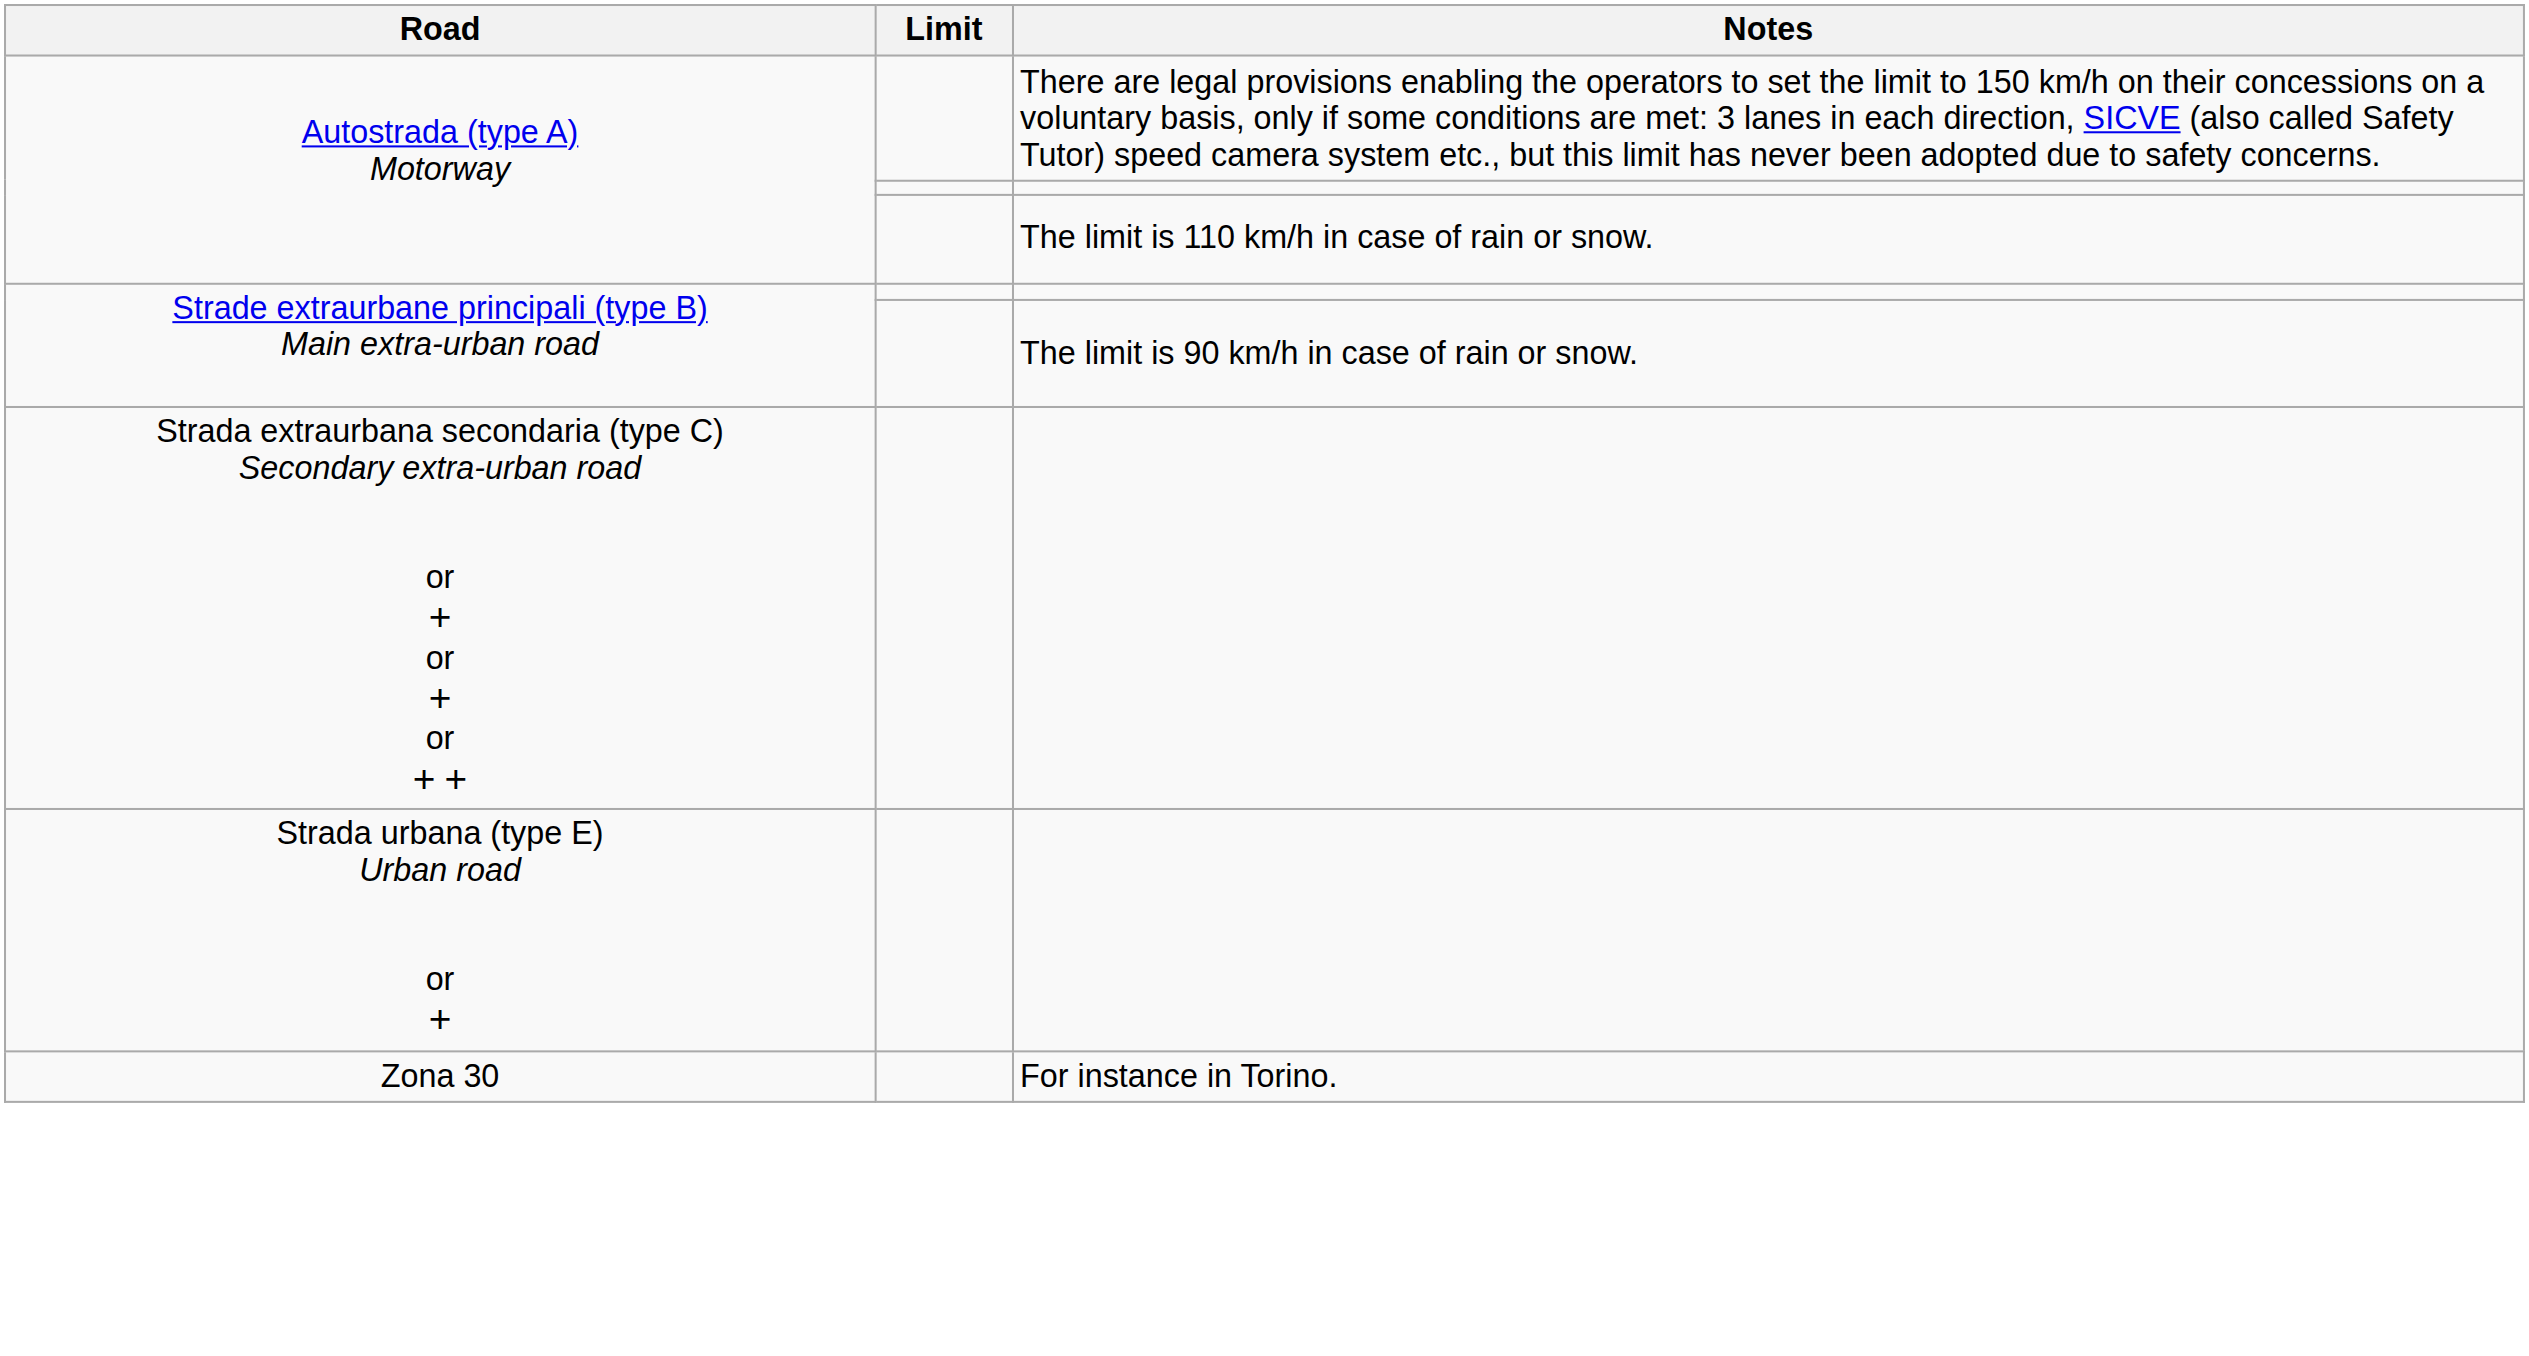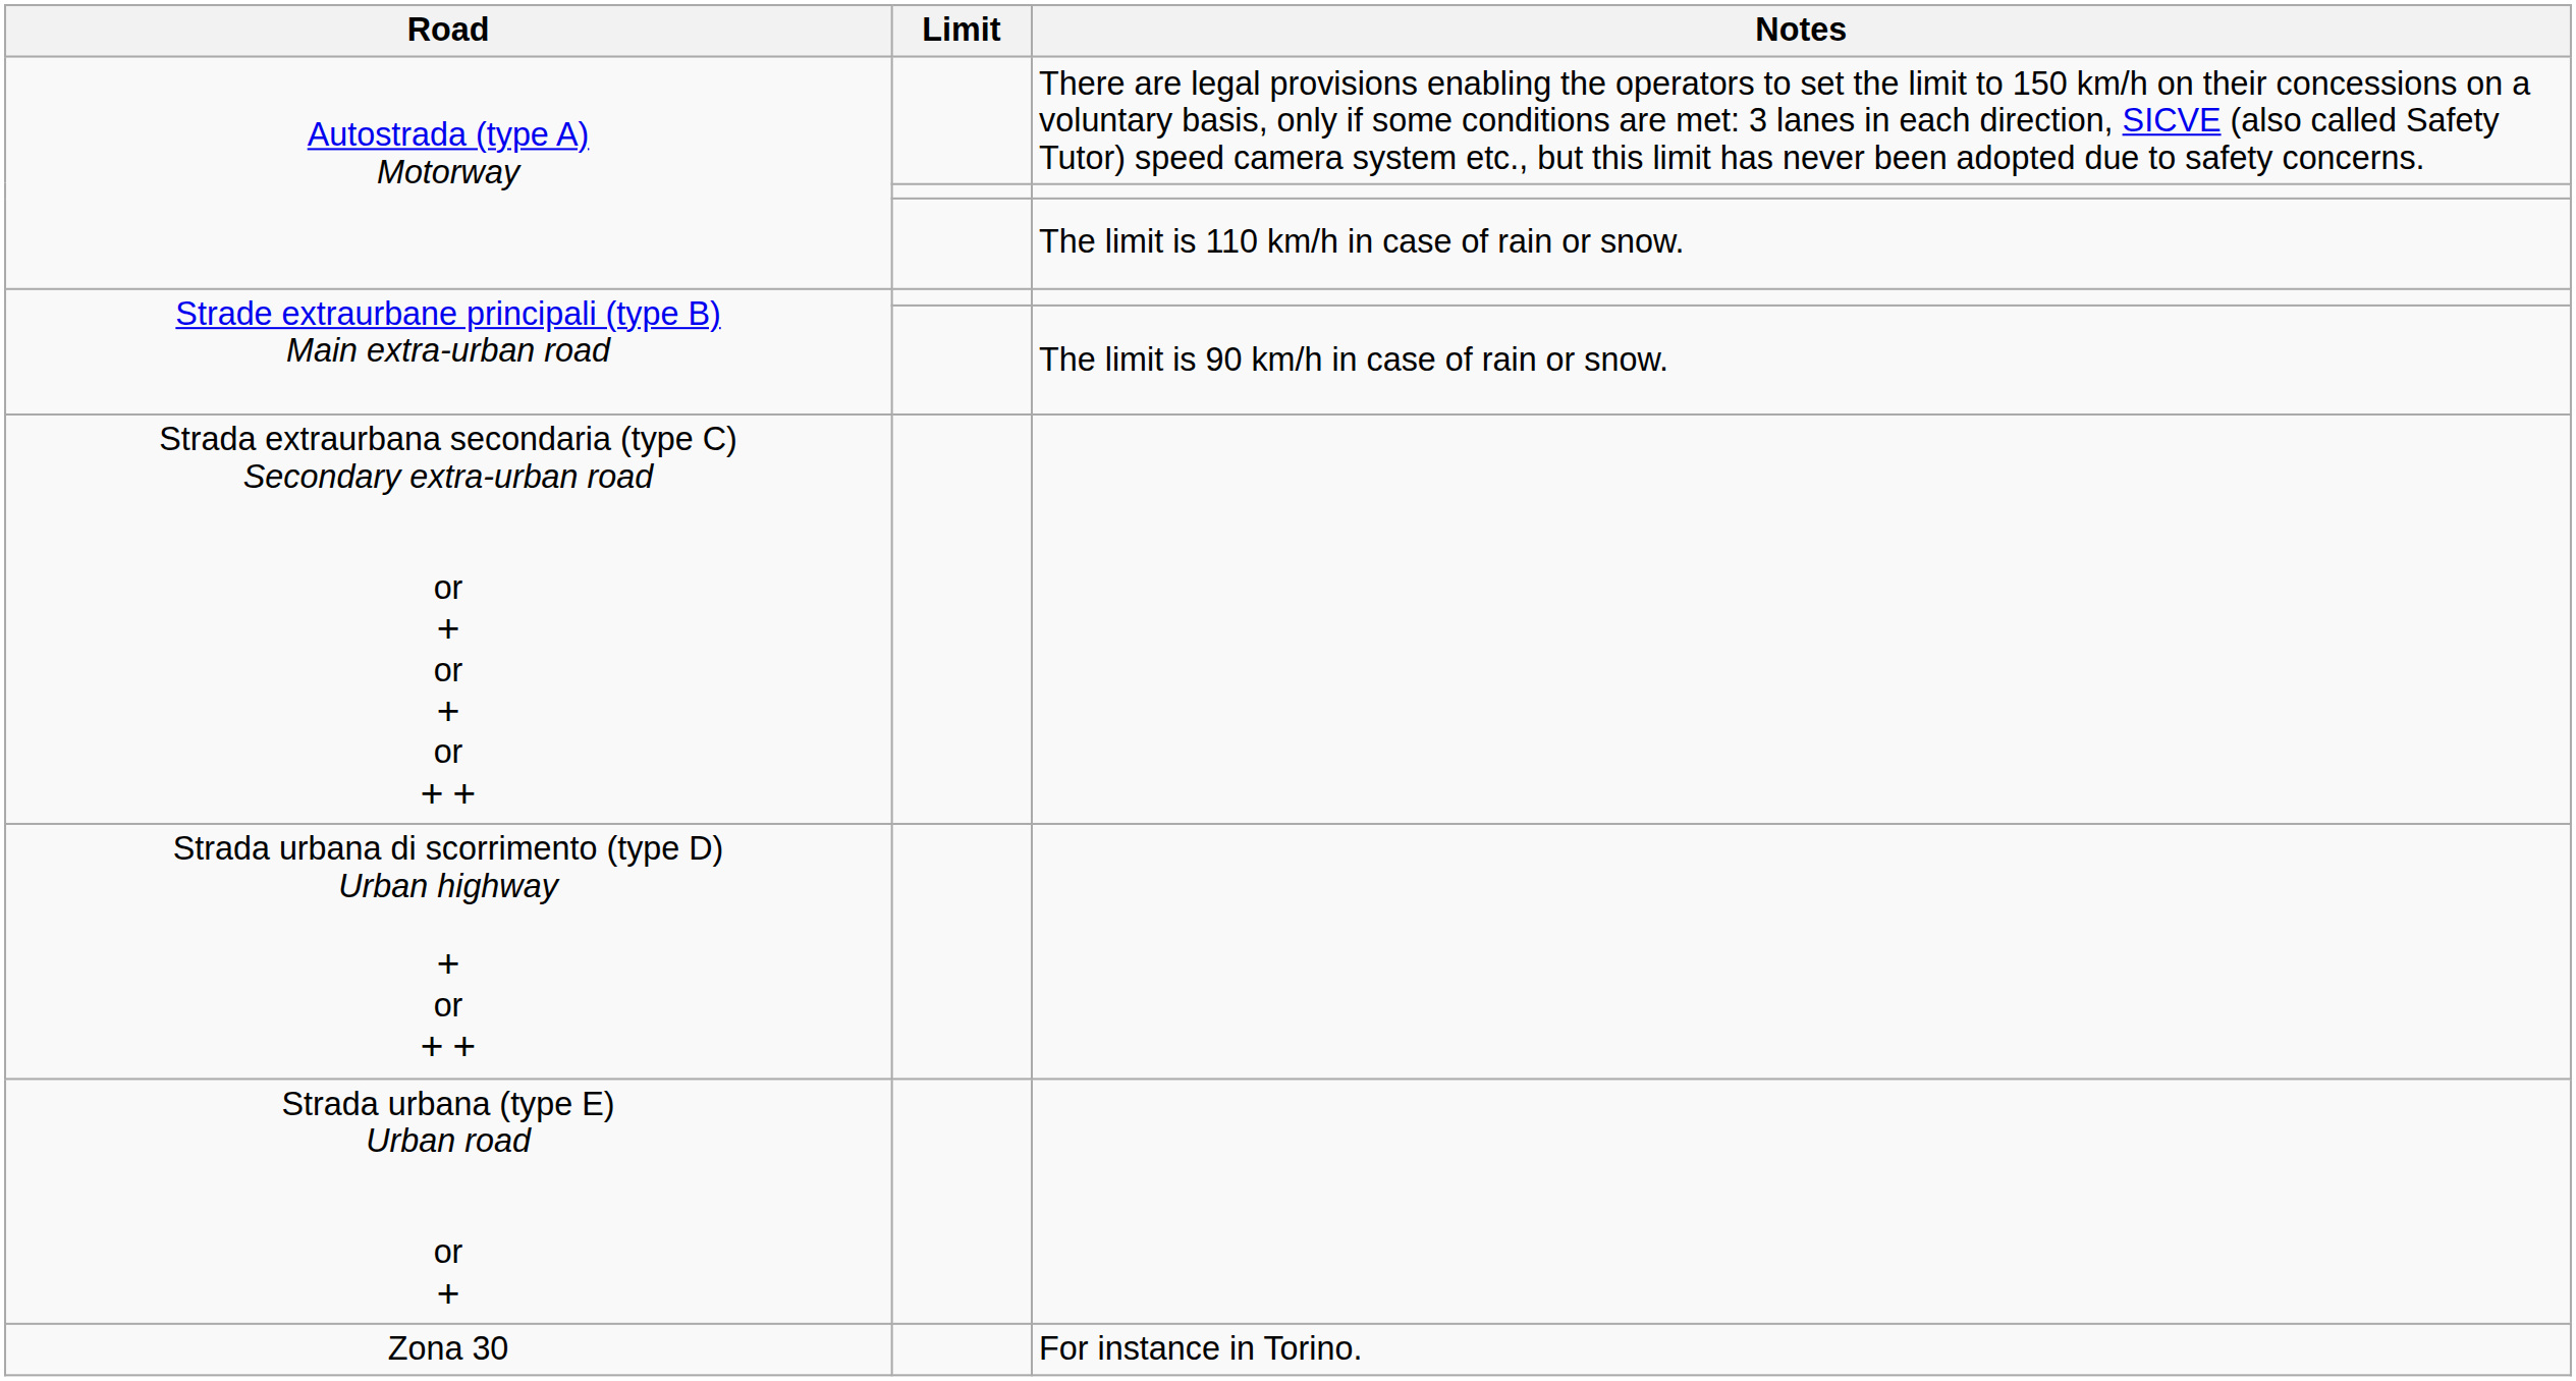 <table class="wikitable">
 <tr>
 <th>Road</th>
 <th>Limit</th>
 <th width=60%>Notes</th>
 </tr>
 <tr>
 <td rowspan=3 align=center><a href='#'>Autostrada (type A)</a><br><em>Motorway</em><br><br></td>
 <td align=center></td>
 <td>There are legal provisions enabling the operators to set the limit to 150 km/h on their concessions on a voluntary basis, only if some conditions are met: 3 lanes in each direction, <a href='#'>SICVE</a> (also called Safety Tutor) speed camera system etc., but this limit has never been adopted due to safety concerns.</td>
 </tr>
 <tr>
 <td align=center></td>
 <td></td>
 </tr>
 <tr>
 <td align=center><br><br></td>
 <td>The limit is 110 km/h in case of rain or snow.</td>
 </tr>
 <tr>
 <td rowspan=2 align=center><a href='#'>Strade extraurbane principali (type B)</a><br><em>Main extra-urban road</em><br><br></td>
 <td align=center></td>
 <td></td>
 </tr>
 <tr>
 <td align=center><br><br></td>
 <td>The limit is 90 km/h in case of rain or snow.</td>
 </tr>
 <tr>
 <td align=center>Strada extraurbana secondaria (type C)<br><em>Secondary extra-urban road</em><br><br><br>or<br> <big>+</big> <br>or<br> <big>+</big> <br>or<br> <big>+</big>  <big>+</big> <br></td>
 <td align=center></td>
 <td></td>
 </tr>
 <tr>
+<td align=center>Strada urbana di scorrimento (type D)<br><em>Urban highway</em><br><br> <big>+</big> <br>or<br>  <big>+</big>  <big>+</big> <br></td>
+<td align=center></td>
+<td></td>
+</tr>
+<tr>
 <td align=center>Strada urbana (type E)<br><em>Urban road</em><br><br><br> or<br> <big>+</big> <br></td>
 <td align=center></td>
 </tr>
 <tr>
 <td align=center>Zona 30 </td>
 <td align=center></td>
 <td>For instance in Torino.</td>
 </tr>
 </table>
